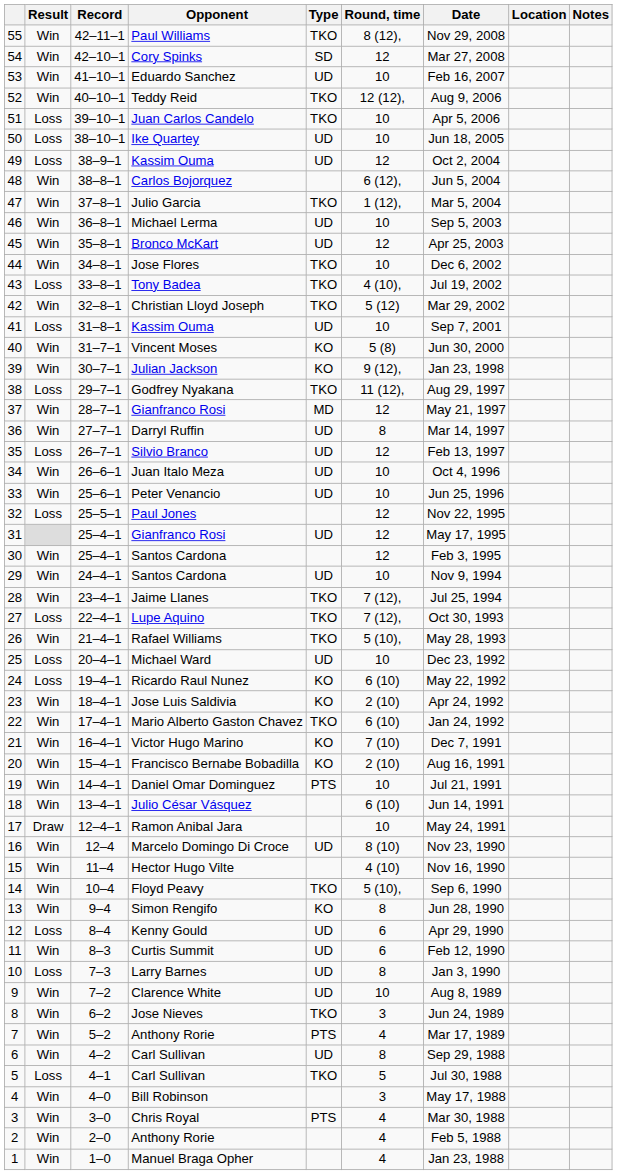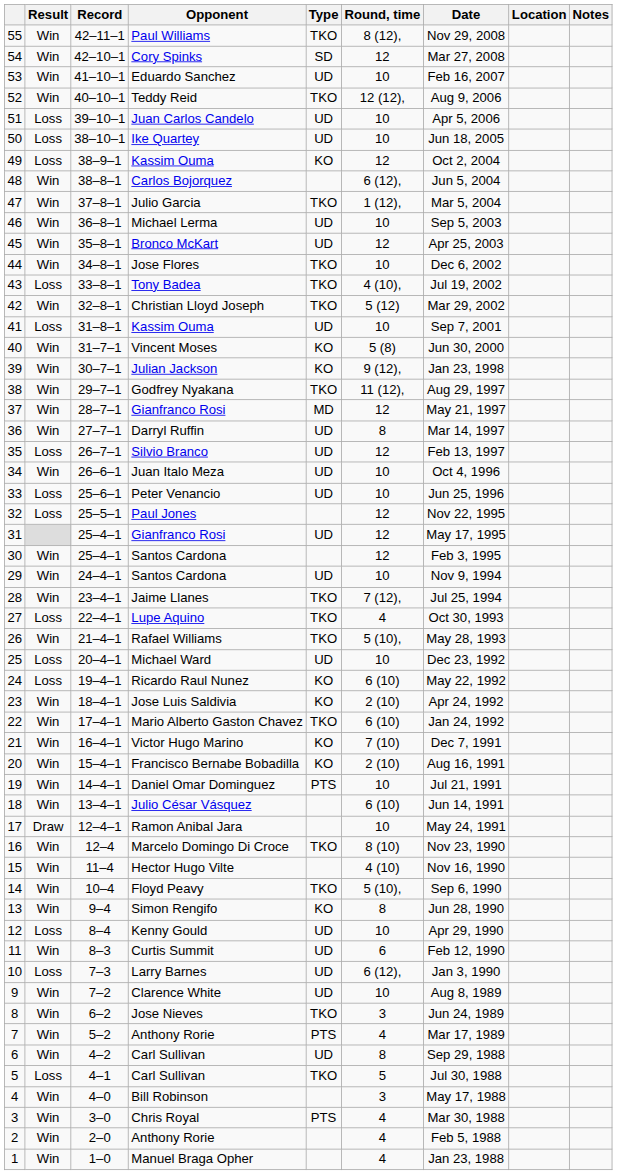 <table class="wikitable" style="text-align:center">
 <tr>
 <th></th>
 <th>Result</th>
 <th>Record</th>
 <th>Opponent</th>
 <th>Type</th>
 <th>Round, time</th>
 <th>Date</th>
 <th>Location</th>
 <th>Notes</th>
 </tr>
 <tr>
 <td>55</td>
 <td>Win</td>
 <td>42–11–1 </td>
 <td style="text-align:left;"><a href='#'>Paul Williams</a></td>
 <td>TKO</td>
 <td>8 (12), </td>
 <td>Nov 29, 2008</td>
 <td style="text-align:left;"></td>
 <td style="text-align:left;"></td>
 </tr>
 <tr>
 <td>54</td>
 <td>Win</td>
 <td>42–10–1 </td>
 <td style="text-align:left;"><a href='#'>Cory Spinks</a></td>
 <td>SD</td>
 <td>12</td>
 <td>Mar 27, 2008</td>
 <td style="text-align:left;"></td>
 <td style="text-align:left;"></td>
 </tr>
 <tr>
 <td>53</td>
 <td>Win</td>
 <td>41–10–1 </td>
 <td style="text-align:left;">Eduardo Sanchez</td>
 <td>UD</td>
 <td>10</td>
 <td>Feb 16, 2007</td>
 <td style="text-align:left;"></td>
 <td></td>
 </tr>
 <tr>
 <td>52</td>
 <td>Win</td>
 <td>40–10–1 </td>
 <td style="text-align:left;">Teddy Reid</td>
 <td>TKO</td>
 <td>12 (12), </td>
 <td>Aug 9, 2006</td>
 <td style="text-align:left;"></td>
 <td style="text-align:left;"></td>
 </tr>
 <tr>
 <td>51</td>
 <td>Loss</td>
 <td>39–10–1 </td>
 <td style="text-align:left;"><a href='#'>Juan Carlos Candelo</a></td>
-<td>TKO</td>
+<td>UD</td>
 <td>10</td>
 <td>Apr 5, 2006</td>
 <td style="text-align:left;"></td>
 <td></td>
 </tr>
 <tr>
 <td>50</td>
 <td>Loss</td>
 <td>38–10–1 </td>
 <td style="text-align:left;"><a href='#'>Ike Quartey</a></td>
 <td>UD</td>
 <td>10</td>
 <td>Jun 18, 2005</td>
 <td style="text-align:left;"></td>
 <td></td>
 </tr>
 <tr>
 <td>49</td>
 <td>Loss</td>
 <td>38–9–1 </td>
 <td style="text-align:left;"><a href='#'>Kassim Ouma</a></td>
-<td>UD</td>
+<td>KO</td>
 <td>12</td>
 <td>Oct 2, 2004</td>
 <td style="text-align:left;"></td>
 <td style="text-align:left;"></td>
 </tr>
 <tr>
 <td>48</td>
 <td>Win</td>
 <td>38–8–1 </td>
 <td style="text-align:left;"><a href='#'>Carlos Bojorquez</a></td>
 <td></td>
 <td>6 (12), </td>
 <td>Jun 5, 2004</td>
 <td style="text-align:left;"></td>
 <td style="text-align:left;"></td>
 </tr>
 <tr>
 <td>47</td>
 <td>Win</td>
 <td>37–8–1 </td>
 <td style="text-align:left;">Julio Garcia</td>
 <td>TKO</td>
 <td>1 (12), </td>
 <td>Mar 5, 2004</td>
 <td style="text-align:left;"></td>
 <td></td>
 </tr>
 <tr>
 <td>46</td>
 <td>Win</td>
 <td>36–8–1 </td>
 <td style="text-align:left;">Michael Lerma</td>
 <td>UD</td>
 <td>10</td>
 <td>Sep 5, 2003</td>
 <td style="text-align:left;"></td>
 <td></td>
 </tr>
 <tr>
 <td>45</td>
 <td>Win</td>
 <td>35–8–1 </td>
 <td style="text-align:left;"><a href='#'>Bronco McKart</a></td>
 <td>UD</td>
 <td>12</td>
 <td>Apr 25, 2003</td>
 <td style="text-align:left;"></td>
 <td></td>
 </tr>
 <tr>
 <td>44</td>
 <td>Win</td>
 <td>34–8–1 </td>
 <td style="text-align:left;">Jose Flores</td>
 <td>TKO</td>
 <td>10</td>
 <td>Dec 6, 2002</td>
 <td style="text-align:left;"></td>
 <td></td>
 </tr>
 <tr>
 <td>43</td>
 <td>Loss</td>
 <td>33–8–1 </td>
 <td style="text-align:left;"><a href='#'>Tony Badea</a></td>
 <td>TKO</td>
 <td>4 (10), </td>
 <td>Jul 19, 2002</td>
 <td style="text-align:left;"></td>
 <td></td>
 </tr>
 <tr>
 <td>42</td>
 <td>Win</td>
 <td>32–8–1 </td>
 <td style="text-align:left;">Christian Lloyd Joseph</td>
 <td>TKO</td>
 <td>5 (12)</td>
 <td>Mar 29, 2002</td>
 <td style="text-align:left;"></td>
 <td style="text-align:left;"></td>
 </tr>
 <tr>
 <td>41</td>
 <td>Loss</td>
 <td>31–8–1 </td>
 <td style="text-align:left;"><a href='#'>Kassim Ouma</a></td>
 <td>UD</td>
 <td>10</td>
 <td>Sep 7, 2001</td>
 <td style="text-align:left;"></td>
 <td></td>
 </tr>
 <tr>
 <td>40</td>
 <td>Win</td>
 <td>31–7–1 </td>
 <td style="text-align:left;">Vincent Moses</td>
 <td>KO</td>
 <td>5 (8)</td>
 <td>Jun 30, 2000</td>
 <td style="text-align:left;"></td>
 <td></td>
 </tr>
 <tr>
 <td>39</td>
 <td>Win</td>
 <td>30–7–1 </td>
 <td style="text-align:left;"><a href='#'>Julian Jackson</a></td>
 <td>KO</td>
 <td>9 (12), </td>
 <td>Jan 23, 1998</td>
 <td style="text-align:left;"></td>
 <td style="text-align:left;"></td>
 </tr>
 <tr>
 <td>38</td>
-<td>Loss</td>
+<td>Win</td>
 <td>29–7–1 </td>
 <td style="text-align:left;">Godfrey Nyakana</td>
 <td>TKO</td>
 <td>11 (12), </td>
 <td>Aug 29, 1997</td>
 <td style="text-align:left;"></td>
 <td style="text-align:left;"></td>
 </tr>
 <tr>
 <td>37</td>
 <td>Win</td>
 <td>28–7–1 </td>
 <td style="text-align:left;"><a href='#'>Gianfranco Rosi</a></td>
 <td>MD</td>
 <td>12</td>
 <td>May 21, 1997</td>
 <td style="text-align:left;"></td>
 <td style="text-align:left;"></td>
 </tr>
 <tr>
 <td>36</td>
 <td>Win</td>
 <td>27–7–1 </td>
 <td style="text-align:left;">Darryl Ruffin</td>
 <td>UD</td>
 <td>8</td>
 <td>Mar 14, 1997</td>
 <td style="text-align:left;"></td>
 <td></td>
 </tr>
 <tr>
 <td>35</td>
 <td>Loss</td>
 <td>26–7–1 </td>
 <td style="text-align:left;"><a href='#'>Silvio Branco</a></td>
 <td>UD</td>
 <td>12</td>
 <td>Feb 13, 1997</td>
 <td style="text-align:left;"></td>
 <td style="text-align:left;"></td>
 </tr>
 <tr>
 <td>34</td>
 <td>Win</td>
 <td>26–6–1 </td>
 <td style="text-align:left;">Juan Italo Meza</td>
 <td>UD</td>
 <td>10</td>
 <td>Oct 4, 1996</td>
 <td style="text-align:left;"></td>
 <td></td>
 </tr>
 <tr>
 <td>33</td>
-<td>Win</td>
+<td>Loss</td>
 <td>25–6–1 </td>
 <td style="text-align:left;">Peter Venancio</td>
 <td>UD</td>
 <td>10</td>
 <td>Jun 25, 1996</td>
 <td style="text-align:left;"></td>
 <td></td>
 </tr>
 <tr>
 <td>32</td>
 <td>Loss</td>
 <td>25–5–1 </td>
 <td style="text-align:left;"><a href='#'>Paul Jones</a></td>
 <td></td>
 <td>12</td>
 <td>Nov 22, 1995</td>
 <td style="text-align:left;"></td>
 <td style="text-align:left;"></td>
 </tr>
 <tr>
 <td>31</td>
 <td style="background:#DDD"></td>
 <td>25–4–1 </td>
 <td style="text-align:left;"><a href='#'>Gianfranco Rosi</a></td>
 <td>UD</td>
 <td>12</td>
 <td>May 17, 1995</td>
 <td style="text-align:left;"></td>
 <td style="text-align:left;"></td>
 </tr>
 <tr>
 <td>30</td>
 <td>Win</td>
 <td>25–4–1</td>
 <td style="text-align:left;">Santos Cardona</td>
 <td></td>
 <td>12</td>
 <td>Feb 3, 1995</td>
 <td style="text-align:left;"></td>
 <td style="text-align:left;"></td>
 </tr>
 <tr>
 <td>29</td>
 <td>Win</td>
 <td>24–4–1</td>
 <td style="text-align:left;">Santos Cardona</td>
 <td>UD</td>
 <td>10</td>
 <td>Nov 9, 1994</td>
 <td style="text-align:left;"></td>
 <td style="text-align:left;"></td>
 </tr>
 <tr>
 <td>28</td>
 <td>Win</td>
 <td>23–4–1</td>
 <td style="text-align:left;">Jaime Llanes</td>
 <td>TKO</td>
 <td>7 (12), </td>
 <td>Jul 25, 1994</td>
 <td style="text-align:left;"></td>
 <td style="text-align:left;"></td>
 </tr>
 <tr>
 <td>27</td>
 <td>Loss</td>
 <td>22–4–1</td>
 <td style="text-align:left;"><a href='#'>Lupe Aquino</a></td>
 <td>TKO</td>
-<td>7 (12), </td>
+<td>4</td>
 <td>Oct 30, 1993</td>
 <td style="text-align:left;"></td>
 <td style="text-align:left;"></td>
 </tr>
 <tr>
 <td>26</td>
 <td>Win</td>
 <td>21–4–1</td>
 <td style="text-align:left;">Rafael Williams</td>
 <td>TKO</td>
 <td>5 (10), </td>
 <td>May 28, 1993</td>
 <td style="text-align:left;"></td>
 <td style="text-align:left;"></td>
 </tr>
 <tr>
 <td>25</td>
 <td>Loss</td>
 <td>20–4–1</td>
 <td style="text-align:left;">Michael Ward</td>
 <td>UD</td>
 <td>10</td>
 <td>Dec 23, 1992</td>
 <td style="text-align:left;"></td>
 <td></td>
 </tr>
 <tr>
 <td>24</td>
 <td>Loss</td>
 <td>19–4–1</td>
 <td style="text-align:left;">Ricardo Raul Nunez</td>
 <td>KO</td>
 <td>6 (10)</td>
 <td>May 22, 1992</td>
 <td style="text-align:left;"></td>
 <td></td>
 </tr>
 <tr>
 <td>23</td>
 <td>Win</td>
 <td>18–4–1</td>
 <td style="text-align:left;">Jose Luis Saldivia</td>
 <td>KO</td>
 <td>2 (10)</td>
 <td>Apr 24, 1992</td>
 <td style="text-align:left;"></td>
 <td></td>
 </tr>
 <tr>
 <td>22</td>
 <td>Win</td>
 <td>17–4–1</td>
 <td style="text-align:left;">Mario Alberto Gaston Chavez</td>
 <td>TKO</td>
 <td>6 (10)</td>
 <td>Jan 24, 1992</td>
 <td style="text-align:left;"></td>
 <td></td>
 </tr>
 <tr>
 <td>21</td>
 <td>Win</td>
 <td>16–4–1</td>
 <td style="text-align:left;">Victor Hugo Marino</td>
 <td>KO</td>
 <td>7 (10)</td>
 <td>Dec 7, 1991</td>
 <td style="text-align:left;"></td>
 <td></td>
 </tr>
 <tr>
 <td>20</td>
 <td>Win</td>
 <td>15–4–1</td>
 <td style="text-align:left;">Francisco Bernabe Bobadilla</td>
 <td>KO</td>
 <td>2 (10)</td>
 <td>Aug 16, 1991</td>
 <td style="text-align:left;"></td>
 <td></td>
 </tr>
 <tr>
 <td>19</td>
 <td>Win</td>
 <td>14–4–1</td>
 <td style="text-align:left;">Daniel Omar Dominguez</td>
 <td>PTS</td>
 <td>10</td>
 <td>Jul 21, 1991</td>
 <td style="text-align:left;"></td>
 <td></td>
 </tr>
 <tr>
 <td>18</td>
 <td>Win</td>
 <td>13–4–1</td>
 <td style="text-align:left;"><a href='#'>Julio César Vásquez</a></td>
 <td></td>
 <td>6 (10)</td>
 <td>Jun 14, 1991</td>
 <td style="text-align:left;"></td>
 <td></td>
 </tr>
 <tr>
 <td>17</td>
 <td>Draw</td>
 <td>12–4–1</td>
 <td style="text-align:left;">Ramon Anibal Jara</td>
 <td></td>
 <td>10</td>
 <td>May 24, 1991</td>
 <td style="text-align:left;"></td>
 <td></td>
 </tr>
 <tr>
 <td>16</td>
 <td>Win</td>
 <td>12–4</td>
 <td style="text-align:left;">Marcelo Domingo Di Croce</td>
-<td>UD</td>
+<td>TKO</td>
 <td>8 (10)</td>
 <td>Nov 23, 1990</td>
 <td style="text-align:left;"></td>
 <td></td>
 </tr>
 <tr>
 <td>15</td>
 <td>Win</td>
 <td>11–4</td>
 <td style="text-align:left;">Hector Hugo Vilte</td>
 <td></td>
 <td>4 (10)</td>
 <td>Nov 16, 1990</td>
 <td style="text-align:left;"></td>
 <td></td>
 </tr>
 <tr>
 <td>14</td>
 <td>Win</td>
 <td>10–4</td>
 <td style="text-align:left;">Floyd Peavy</td>
 <td>TKO</td>
 <td>5 (10), </td>
 <td>Sep 6, 1990</td>
 <td style="text-align:left;"></td>
 <td></td>
 </tr>
 <tr>
 <td>13</td>
 <td>Win</td>
 <td>9–4</td>
 <td style="text-align:left;">Simon Rengifo</td>
 <td>KO</td>
 <td>8</td>
 <td>Jun 28, 1990</td>
 <td style="text-align:left;"></td>
 <td></td>
 </tr>
 <tr>
 <td>12</td>
 <td>Loss</td>
 <td>8–4</td>
 <td style="text-align:left;">Kenny Gould</td>
 <td>UD</td>
-<td>6</td>
+<td>10</td>
 <td>Apr 29, 1990</td>
 <td style="text-align:left;"></td>
 <td></td>
 </tr>
 <tr>
 <td>11</td>
 <td>Win</td>
 <td>8–3</td>
 <td style="text-align:left;">Curtis Summit</td>
 <td>UD</td>
 <td>6</td>
 <td>Feb 12, 1990</td>
 <td style="text-align:left;"></td>
 <td></td>
 </tr>
 <tr>
 <td>10</td>
 <td>Loss</td>
 <td>7–3</td>
 <td style="text-align:left;">Larry Barnes</td>
 <td>UD</td>
-<td>8</td>
+<td>6 (12), </td>
 <td>Jan 3, 1990</td>
 <td style="text-align:left;"></td>
 <td></td>
 </tr>
 <tr>
 <td>9</td>
 <td>Win</td>
 <td>7–2</td>
 <td style="text-align:left;">Clarence White</td>
 <td>UD</td>
 <td>10</td>
 <td>Aug 8, 1989</td>
 <td style="text-align:left;"></td>
 <td></td>
 </tr>
 <tr>
 <td>8</td>
 <td>Win</td>
 <td>6–2</td>
 <td style="text-align:left;">Jose Nieves</td>
 <td>TKO</td>
 <td>3</td>
 <td>Jun 24, 1989</td>
 <td style="text-align:left;"></td>
 <td></td>
 </tr>
 <tr>
 <td>7</td>
 <td>Win</td>
 <td>5–2</td>
 <td style="text-align:left;">Anthony Rorie</td>
 <td>PTS</td>
 <td>4</td>
 <td>Mar 17, 1989</td>
 <td style="text-align:left;"></td>
 <td></td>
 </tr>
 <tr>
 <td>6</td>
 <td>Win</td>
 <td>4–2</td>
 <td style="text-align:left;">Carl Sullivan</td>
 <td>UD</td>
 <td>8</td>
 <td>Sep 29, 1988</td>
 <td style="text-align:left;"></td>
 <td></td>
 </tr>
 <tr>
 <td>5</td>
 <td>Loss</td>
 <td>4–1</td>
 <td style="text-align:left;">Carl Sullivan</td>
 <td>TKO</td>
 <td>5</td>
 <td>Jul 30, 1988</td>
 <td style="text-align:left;"></td>
 <td></td>
 </tr>
 <tr>
 <td>4</td>
 <td>Win</td>
 <td>4–0</td>
 <td style="text-align:left;">Bill Robinson</td>
 <td></td>
 <td>3</td>
 <td>May 17, 1988</td>
 <td style="text-align:left;"></td>
 <td></td>
 </tr>
 <tr>
 <td>3</td>
 <td>Win</td>
 <td>3–0</td>
 <td style="text-align:left;">Chris Royal</td>
 <td>PTS</td>
 <td>4</td>
 <td>Mar 30, 1988</td>
 <td style="text-align:left;"></td>
 <td></td>
 </tr>
 <tr>
 <td>2</td>
 <td>Win</td>
 <td>2–0</td>
 <td style="text-align:left;">Anthony Rorie</td>
 <td></td>
 <td>4</td>
 <td>Feb 5, 1988</td>
 <td style="text-align:left;"></td>
 <td></td>
 </tr>
 <tr>
 <td>1</td>
 <td>Win</td>
 <td>1–0</td>
 <td style="text-align:left;">Manuel Braga Opher</td>
 <td></td>
 <td>4</td>
 <td>Jan 23, 1988</td>
 <td style="text-align:left;"></td>
 <td></td>
 </tr>
 </table>
